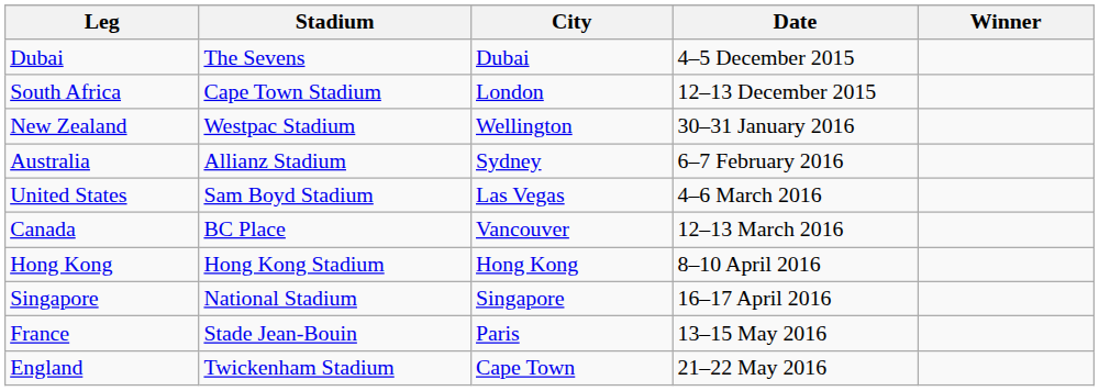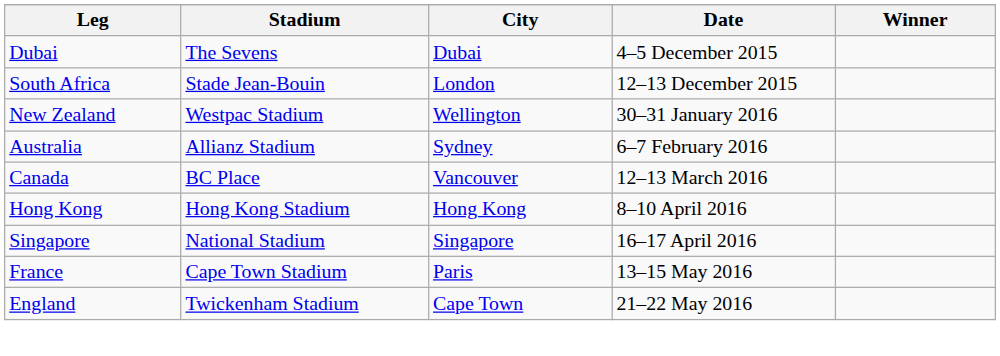 <table class="wikitable sortable" width=800 style="text-align:left">
 <tr bgcolor="#efefef">
 </tr>
 <tr bgcolor="#efefef">
 <th width=7%>Leg</th>
 <th width=11%>Stadium</th>
 <th width=7%>City</th>
 <th width=10%>Date</th>
 <th width=7%>Winner</th>
 </tr>
 <tr>
 <td><a href='#'>Dubai</a></td>
 <td><a href='#'>The Sevens</a></td>
 <td><a href='#'>Dubai</a></td>
 <td>4–5 December 2015</td>
 <td></td>
 </tr>
 <tr>
 <td><a href='#'>South Africa</a></td>
-<td><a href='#'>Cape Town Stadium</a></td>
+<td><a href='#'>Stade Jean-Bouin</a></td>
 <td><a href='#'>London</a></td>
 <td>12–13 December 2015</td>
 <td></td>
 </tr>
 <tr>
 <td><a href='#'>New Zealand</a></td>
 <td><a href='#'>Westpac Stadium</a></td>
 <td><a href='#'>Wellington</a></td>
 <td>30–31 January 2016</td>
 <td></td>
 </tr>
 <tr>
 <td><a href='#'>Australia</a></td>
 <td><a href='#'>Allianz Stadium</a></td>
 <td><a href='#'>Sydney</a></td>
 <td>6–7 February 2016</td>
-<td></td>
-</tr>
-<tr>
-<td><a href='#'>United States</a></td>
-<td><a href='#'>Sam Boyd Stadium</a></td>
-<td><a href='#'>Las Vegas</a></td>
-<td>4–6 March 2016</td>
 <td></td>
 </tr>
 <tr>
 <td><a href='#'>Canada</a></td>
 <td><a href='#'>BC Place</a></td>
 <td><a href='#'>Vancouver</a></td>
 <td>12–13 March 2016</td>
 <td></td>
 </tr>
 <tr>
 <td><a href='#'>Hong Kong</a></td>
 <td><a href='#'>Hong Kong Stadium</a></td>
 <td><a href='#'>Hong Kong</a></td>
 <td>8–10 April 2016</td>
 <td></td>
 </tr>
 <tr>
 <td><a href='#'>Singapore</a></td>
 <td><a href='#'>National Stadium</a></td>
 <td><a href='#'>Singapore</a></td>
 <td>16–17 April 2016</td>
 <td></td>
 </tr>
 <tr>
 <td><a href='#'>France</a></td>
-<td><a href='#'>Stade Jean-Bouin</a></td>
+<td><a href='#'>Cape Town Stadium</a></td>
 <td><a href='#'>Paris</a></td>
 <td>13–15 May 2016</td>
 <td></td>
 </tr>
 <tr>
 <td><a href='#'>England</a></td>
 <td><a href='#'>Twickenham Stadium</a></td>
 <td><a href='#'>Cape Town</a></td>
 <td>21–22 May 2016</td>
 <td></td>
 </tr>
 </table>
